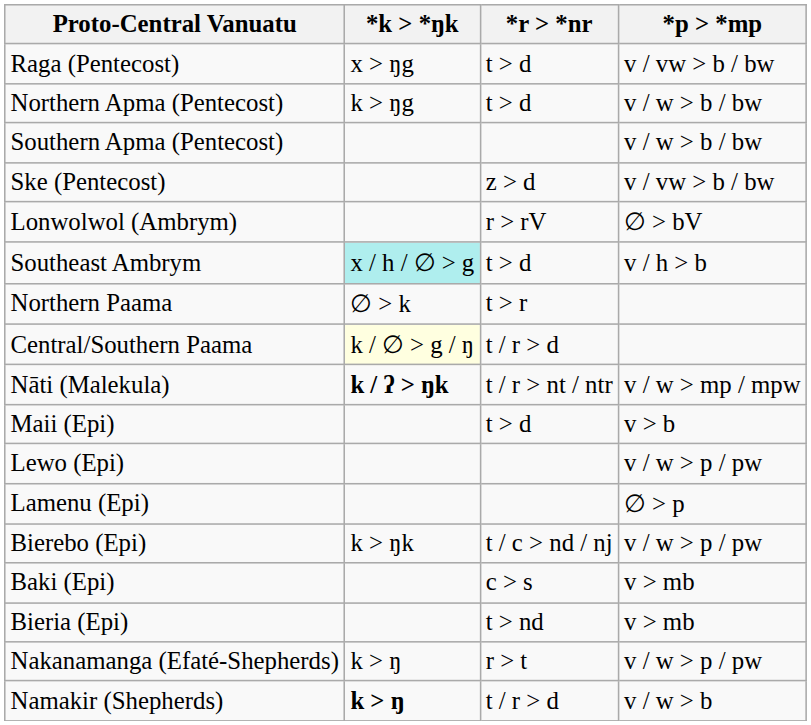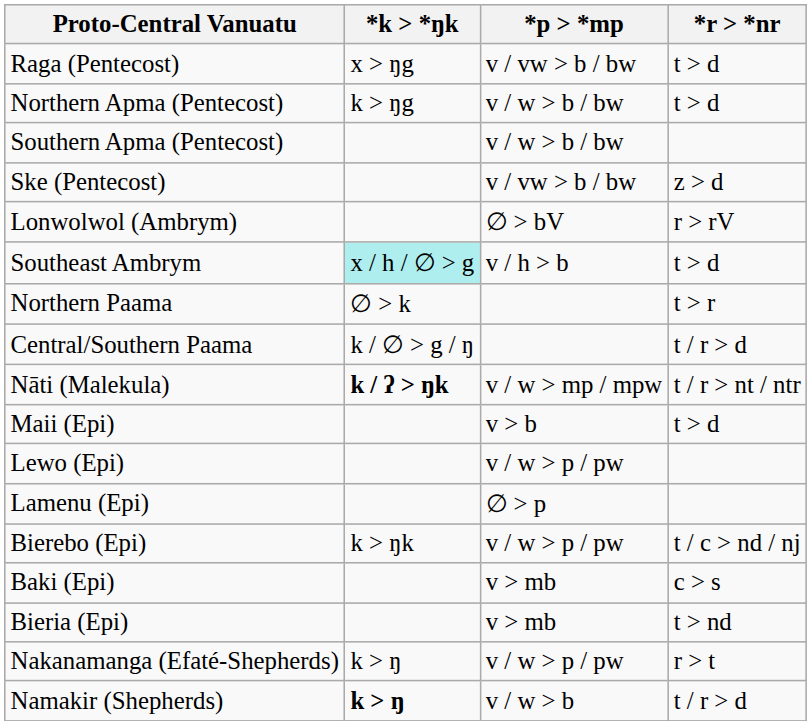 <table class="wikitable">
 <tr>
 <th>Proto-Central Vanuatu</th>
 <th>*k > *ŋk</th>
+<th>*p > *mp</th>
 <th>*r > *nr</th>
-<th>*p > *mp</th>
 </tr>
 <tr>
 <td>Raga (Pentecost)</td>
 <td>x > ŋg</td>
+<td>v / vw > b / bw</td>
 <td>t > d</td>
-<td>v / vw > b / bw</td>
 </tr>
 <tr>
 <td>Northern Apma (Pentecost)</td>
 <td>k > ŋg</td>
+<td>v / w > b / bw</td>
 <td>t > d</td>
-<td>v / w > b / bw</td>
 </tr>
 <tr>
 <td>Southern Apma (Pentecost)</td>
 <td></td>
+<td>v / w > b / bw</td>
 <td></td>
-<td>v / w > b / bw</td>
 </tr>
 <tr>
 <td>Ske (Pentecost)</td>
 <td></td>
+<td>v / vw > b / bw</td>
 <td>z > d</td>
-<td>v / vw > b / bw</td>
 </tr>
 <tr>
 <td>Lonwolwol (Ambrym)</td>
 <td></td>
+<td>∅ > bV</td>
 <td>r > rV</td>
-<td>∅ > bV</td>
 </tr>
 <tr>
 <td>Southeast Ambrym</td>
 <td style="background: paleturquoise;">x / h / ∅ > g</td>
+<td>v / h > b</td>
 <td>t > d</td>
-<td>v / h > b</td>
 </tr>
 <tr>
 <td>Northern Paama</td>
 <td>∅ > k</td>
+<td></td>
 <td>t > r</td>
-<td></td>
 </tr>
 <tr>
 <td>Central/Southern Paama</td>
-<td style="background: lightyellow;">k / ∅ > g / ŋ</td>
+<td>k / ∅ > g / ŋ</td>
+<td></td>
 <td>t / r > d</td>
-<td></td>
 </tr>
 <tr>
 <td>Nāti (Malekula)</td>
 <td><strong>k / ʔ > ŋk</strong></td>
+<td>v / w > mp / mpw</td>
 <td>t / r > nt / ntr</td>
-<td>v / w > mp / mpw</td>
 </tr>
 <tr>
 <td>Maii (Epi)</td>
 <td></td>
+<td>v > b</td>
 <td>t > d</td>
-<td>v > b</td>
 </tr>
 <tr>
 <td>Lewo (Epi)</td>
 <td></td>
+<td>v / w > p / pw</td>
 <td></td>
-<td>v / w > p / pw</td>
 </tr>
 <tr>
 <td>Lamenu (Epi)</td>
 <td></td>
+<td>∅ > p</td>
 <td></td>
-<td>∅ > p</td>
 </tr>
 <tr>
 <td>Bierebo (Epi)</td>
 <td>k > ŋk</td>
+<td>v / w > p / pw</td>
 <td>t / c > nd / nj</td>
-<td>v / w > p / pw</td>
 </tr>
 <tr>
 <td>Baki (Epi)</td>
 <td></td>
+<td>v > mb</td>
 <td>c > s</td>
-<td>v > mb</td>
 </tr>
 <tr>
 <td>Bieria (Epi)</td>
 <td></td>
+<td>v > mb</td>
 <td>t > nd</td>
-<td>v > mb</td>
 </tr>
 <tr>
 <td>Nakanamanga (Efaté-Shepherds)</td>
 <td>k > ŋ</td>
+<td>v / w > p / pw</td>
 <td>r > t</td>
-<td>v / w > p / pw</td>
 </tr>
 <tr>
 <td>Namakir (Shepherds)</td>
 <td><strong>k > ŋ</strong></td>
+<td>v / w > b</td>
 <td>t / r > d</td>
-<td>v / w > b</td>
 </tr>
 </table>
